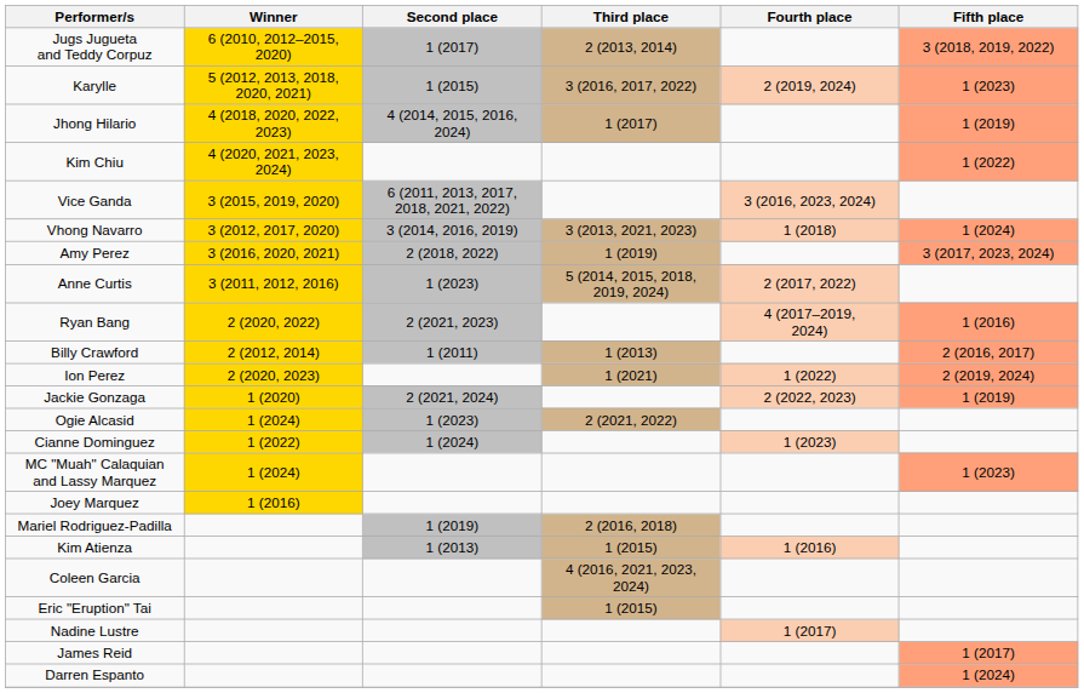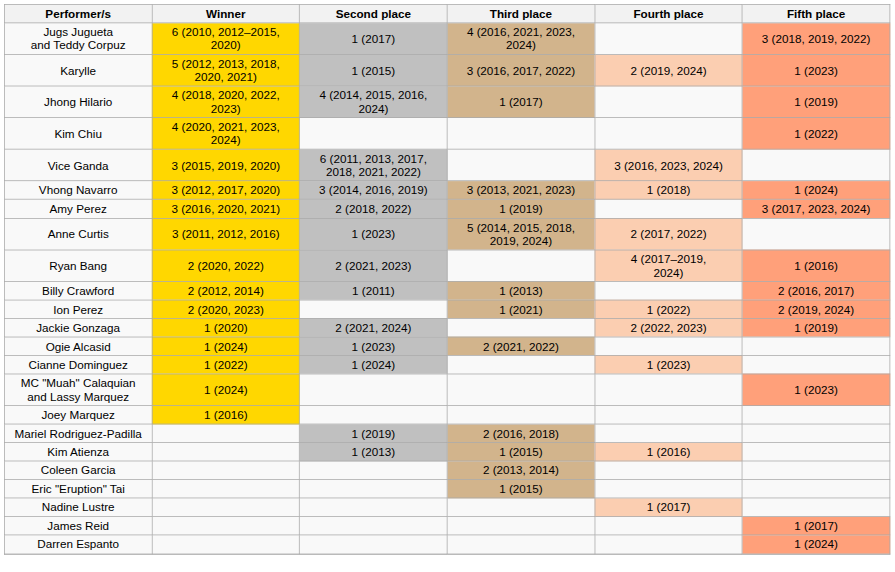 <table class="wikitable sortable" style="font-size:95%">
 <tr>
 <th style="width:15%">Performer/s</th>
 <th style="width:15%">Winner</th>
 <th style="width:15%">Second place</th>
 <th style="width:15%">Third place</th>
 <th style="width:15%">Fourth place</th>
 <th style="width:15%">Fifth place</th>
 </tr>
 <tr style="text-align:center">
 <td>Jugs Jugueta<br>and Teddy Corpuz</td>
 <td style="background:gold">6 (2010, 2012–2015,<br>2020)</td>
 <td style="background:silver">1 (2017)</td>
-<td style="background:tan">2	(2013, 2014)</td>
+<td style="background:tan">4 (2016, 2021, 2023,<br>2024)</td>
 <td></td>
 <td style="background:#FFA07A">3 (2018, 2019, 2022)</td>
 </tr>
 <tr style="text-align:center">
 <td>Karylle</td>
 <td style="background:gold">5 (2012, 2013, 2018,<br>2020, 2021)</td>
 <td style="background:silver">1 (2015)</td>
 <td style="background:tan">3 (2016, 2017, 2022)</td>
 <td style="background:#FBCEB1">2 (2019, 2024)</td>
 <td style="background:#FFA07A">1 (2023)</td>
 </tr>
 <tr style="text-align:center">
 <td>Jhong Hilario</td>
 <td style="background:gold">4 (2018, 2020, 2022,<br>2023)</td>
 <td style="background:silver">4 (2014, 2015, 2016,<br>2024)</td>
 <td style="background:tan">1 (2017)</td>
 <td></td>
 <td style="background:#FFA07A">1 (2019)</td>
 </tr>
 <tr style="text-align:center">
 <td>Kim Chiu</td>
 <td style="background:gold">4 (2020, 2021, 2023,<br>2024)</td>
 <td></td>
 <td></td>
 <td></td>
 <td style="background:#FFA07A">1 (2022)</td>
 </tr>
 <tr style="text-align:center">
 <td>Vice Ganda</td>
 <td style="background:gold">3 (2015, 2019, 2020)</td>
 <td style="background:silver">6 (2011, 2013, 2017,<br>2018, 2021, 2022)</td>
 <td></td>
 <td style="background:#FBCEB1">3 (2016, 2023, 2024)</td>
 <td></td>
 </tr>
 <tr style="text-align:center">
 <td>Vhong Navarro</td>
 <td style="background:gold">3 (2012, 2017, 2020)</td>
 <td style="background:silver">3 (2014, 2016, 2019)</td>
 <td style="background:tan">3	(2013, 2021, 2023)</td>
 <td style="background:#FBCEB1">1 (2018)</td>
 <td style="background:#FFA07A">1 (2024)</td>
 </tr>
 <tr style="text-align:center">
 <td>Amy Perez</td>
 <td style="background:gold">3 (2016, 2020, 2021)</td>
 <td style="background:silver">2 (2018, 2022)</td>
 <td style="background:tan">1 (2019)</td>
 <td></td>
 <td style="background:#FFA07A">3 (2017, 2023, 2024)</td>
 </tr>
 <tr style="text-align:center">
 <td>Anne Curtis</td>
 <td style="background:gold">3 (2011, 2012, 2016)</td>
 <td style="background:silver">1 (2023)</td>
 <td style="background:tan">5	(2014, 2015, 2018,<br>2019, 2024)</td>
 <td style="background:#FBCEB1">2 (2017, 2022)</td>
 <td></td>
 </tr>
 <tr style="text-align:center">
 <td>Ryan Bang</td>
 <td style="background:gold">2 (2020, 2022)</td>
 <td style="background:silver">2 (2021, 2023)</td>
 <td></td>
 <td style="background:#FBCEB1">4 (2017–2019,<br>2024)</td>
 <td style="background:#FFA07A">1 (2016)</td>
 </tr>
 <tr style="text-align:center">
 <td>Billy Crawford</td>
 <td style="background:gold">2 (2012, 2014)</td>
 <td style="background:silver">1 (2011)</td>
 <td style="background:tan">1 (2013)</td>
 <td></td>
 <td style="background:#FFA07A">2 (2016, 2017)</td>
 </tr>
 <tr style="text-align:center">
 <td>Ion Perez</td>
 <td style="background:gold">2 (2020, 2023)</td>
 <td></td>
 <td style="background:tan">1 (2021)</td>
 <td style="background:#FBCEB1">1 (2022)</td>
 <td style="background:#FFA07A">2 (2019, 2024)</td>
 </tr>
 <tr style="text-align:center">
 <td>Jackie Gonzaga</td>
 <td style="background:gold">1 (2020)</td>
 <td style="background:silver">2 (2021, 2024)</td>
 <td></td>
 <td style="background:#FBCEB1">2 (2022, 2023)</td>
 <td style="background:#FFA07A">1 (2019)</td>
 </tr>
 <tr style="text-align:center">
 <td>Ogie Alcasid</td>
 <td style="background:gold">1 (2024)</td>
 <td style="background:silver">1 (2023)</td>
 <td style="background:tan">2 (2021, 2022)</td>
 <td></td>
 <td></td>
 </tr>
 <tr style="text-align:center">
 <td>Cianne Dominguez</td>
 <td style="background:gold">1 (2022)</td>
 <td style="background:silver">1 (2024)</td>
 <td></td>
 <td style="background:#FBCEB1">1 (2023)</td>
 <td></td>
 </tr>
 <tr style="text-align:center">
 <td>MC "Muah" Calaquian<br>and Lassy Marquez</td>
 <td style="background:gold">1 (2024)</td>
 <td></td>
 <td></td>
 <td></td>
 <td style="background:#FFA07A">1 (2023)</td>
 </tr>
 <tr style="text-align:center">
 <td>Joey Marquez</td>
 <td style="background:gold">1 (2016)</td>
 <td></td>
 <td></td>
 <td></td>
 <td></td>
 </tr>
 <tr style="text-align:center">
 <td>Mariel Rodriguez-Padilla</td>
 <td></td>
 <td style="background:silver">1 (2019)</td>
 <td style="background:tan">2 (2016, 2018)</td>
 <td></td>
 <td></td>
 </tr>
 <tr style="text-align:center">
 <td>Kim Atienza</td>
 <td></td>
 <td style="background:silver">1 (2013)</td>
 <td style="background:tan">1	(2015)</td>
 <td style="background:#FBCEB1">1 (2016)</td>
 <td></td>
 </tr>
 <tr style="text-align:center">
 <td>Coleen Garcia</td>
 <td></td>
 <td></td>
-<td style="background:tan">4 (2016, 2021, 2023,<br>2024)</td>
+<td style="background:tan">2	(2013, 2014)</td>
 <td></td>
 <td></td>
 </tr>
 <tr style="text-align:center">
 <td>Eric "Eruption" Tai</td>
 <td></td>
 <td></td>
 <td style="background:tan">1 (2015)</td>
 <td></td>
 <td></td>
 </tr>
 <tr style="text-align:center">
 <td>Nadine Lustre</td>
 <td></td>
 <td></td>
 <td></td>
 <td style="background:#FBCEB1">1 (2017)</td>
 <td></td>
 </tr>
 <tr style="text-align:center">
 <td>James Reid</td>
 <td></td>
 <td></td>
 <td></td>
 <td></td>
 <td style="background:#FFA07A">1 (2017)</td>
 </tr>
 <tr style="text-align:center">
 <td>Darren Espanto</td>
 <td></td>
 <td></td>
 <td></td>
 <td></td>
 <td style="background:#FFA07A">1 (2024)</td>
 </tr>
 <tr>
 </tr>
 </table>
